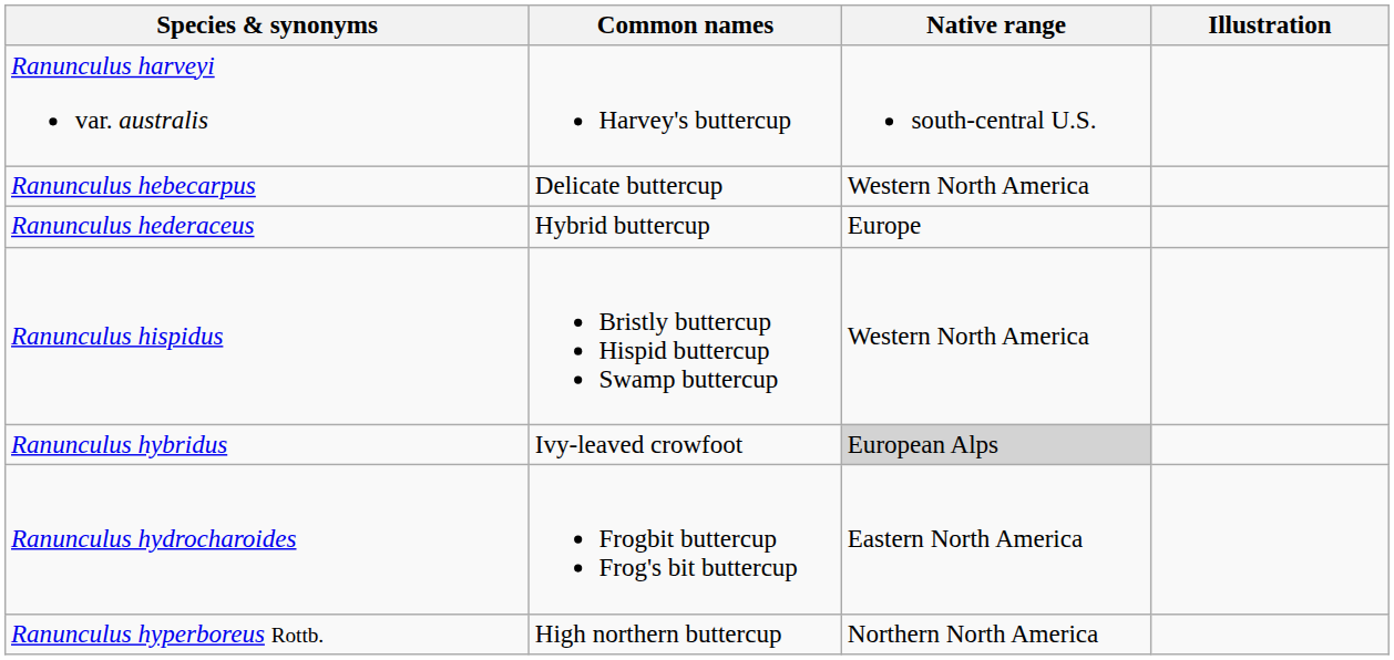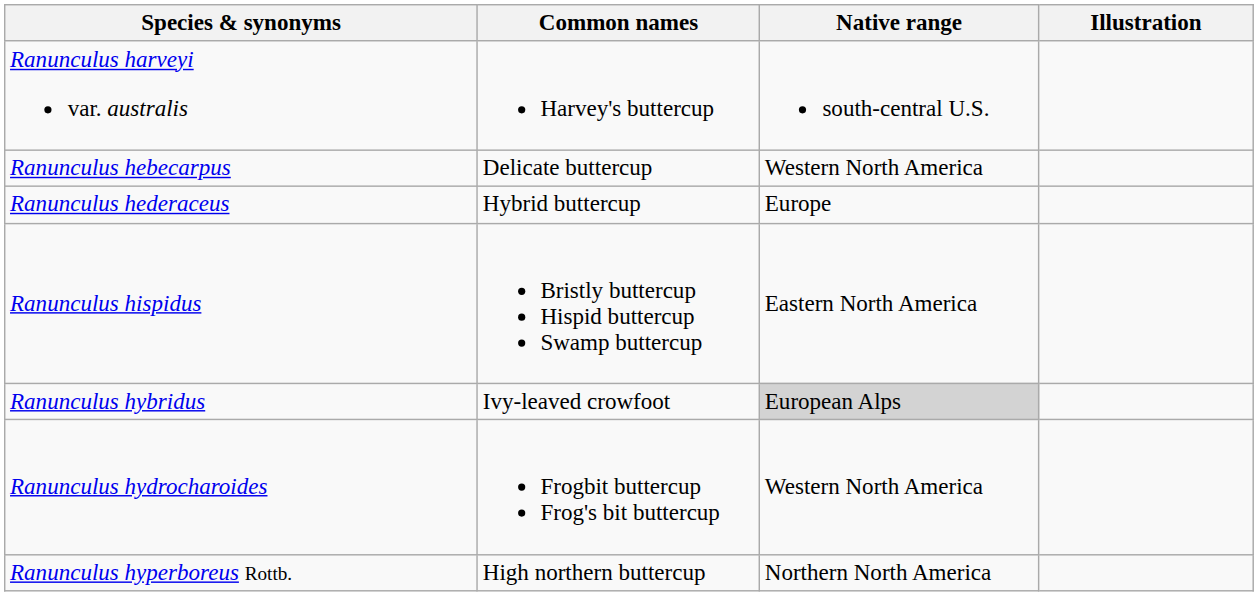 <table class="wikitable">
 <tr>
 <th width=350>Species & synonyms</th>
 <th width=200>Common names</th>
 <th width=200>Native range</th>
 <th width=150>Illustration</th>
 </tr>
 <tr>
 <td><em><a href='#'>Ranunculus harveyi</a></em> <br><ul><li>var. <em>australis</em> </li></ul></td>
 <td><br><ul><li>Harvey's buttercup</li></ul></td>
 <td><br><ul><li>south-central U.S.</li></ul></td>
 <td></td>
 </tr>
 <tr>
 <td><em><a href='#'>Ranunculus hebecarpus</a></em></td>
 <td>Delicate buttercup</td>
 <td>Western North America</td>
 <td></td>
 </tr>
 <tr>
 <td><em><a href='#'>Ranunculus hederaceus</a></em></td>
 <td>Hybrid buttercup</td>
 <td>Europe</td>
 <td></td>
 </tr>
 <tr>
 <td><em><a href='#'>Ranunculus hispidus</a></em></td>
 <td><br><ul><li>Bristly buttercup</li><li>Hispid buttercup</li><li>Swamp buttercup</li></ul></td>
-<td>Western North America</td>
+<td>Eastern North America</td>
 <td></td>
 </tr>
 <tr>
 <td><em><a href='#'>Ranunculus hybridus</a></em></td>
 <td>Ivy-leaved crowfoot</td>
 <td style="background: lightgrey;">European Alps</td>
 <td></td>
 </tr>
 <tr>
 <td><em><a href='#'>Ranunculus hydrocharoides</a></em></td>
 <td><br><ul><li>Frogbit buttercup</li><li>Frog's bit buttercup</li></ul></td>
-<td>Eastern North America</td>
+<td>Western North America</td>
 <td></td>
 </tr>
 <tr>
 <td><em><a href='#'>Ranunculus hyperboreus</a></em> <small>Rottb.</small></td>
 <td>High northern buttercup</td>
 <td>Northern North America</td>
 <td></td>
 </tr>
 </table>
